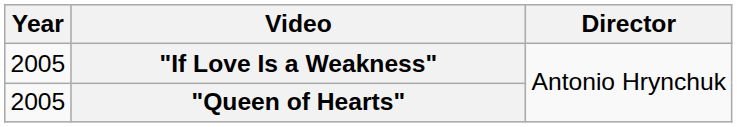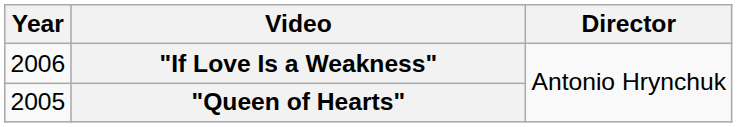 <table class="wikitable plainrowheaders">
 <tr>
 <th>Year</th>
 <th style="width:18em;">Video</th>
 <th>Director</th>
 </tr>
 <tr>
-<td>2005</td>
+<td>2006</td>
 <th scope="row">"If Love Is a Weakness"</th>
 <td rowspan="2">Antonio Hrynchuk</td>
 </tr>
 <tr>
 <td>2005</td>
 <th scope="row">"Queen of Hearts"</th>
 </tr>
 </table>
